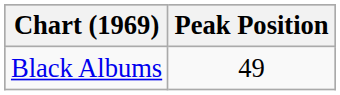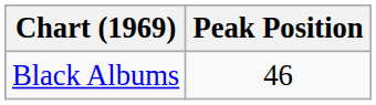 <table class="wikitable">
 <tr>
 <th align="center">Chart (1969)</th>
 <th align="center">Peak Position</th>
 </tr>
 <tr>
 <td><a href='#'>Black Albums</a></td>
-<td align="center">49</td>
+<td align="center">46</td>
 </tr>
 </table>
